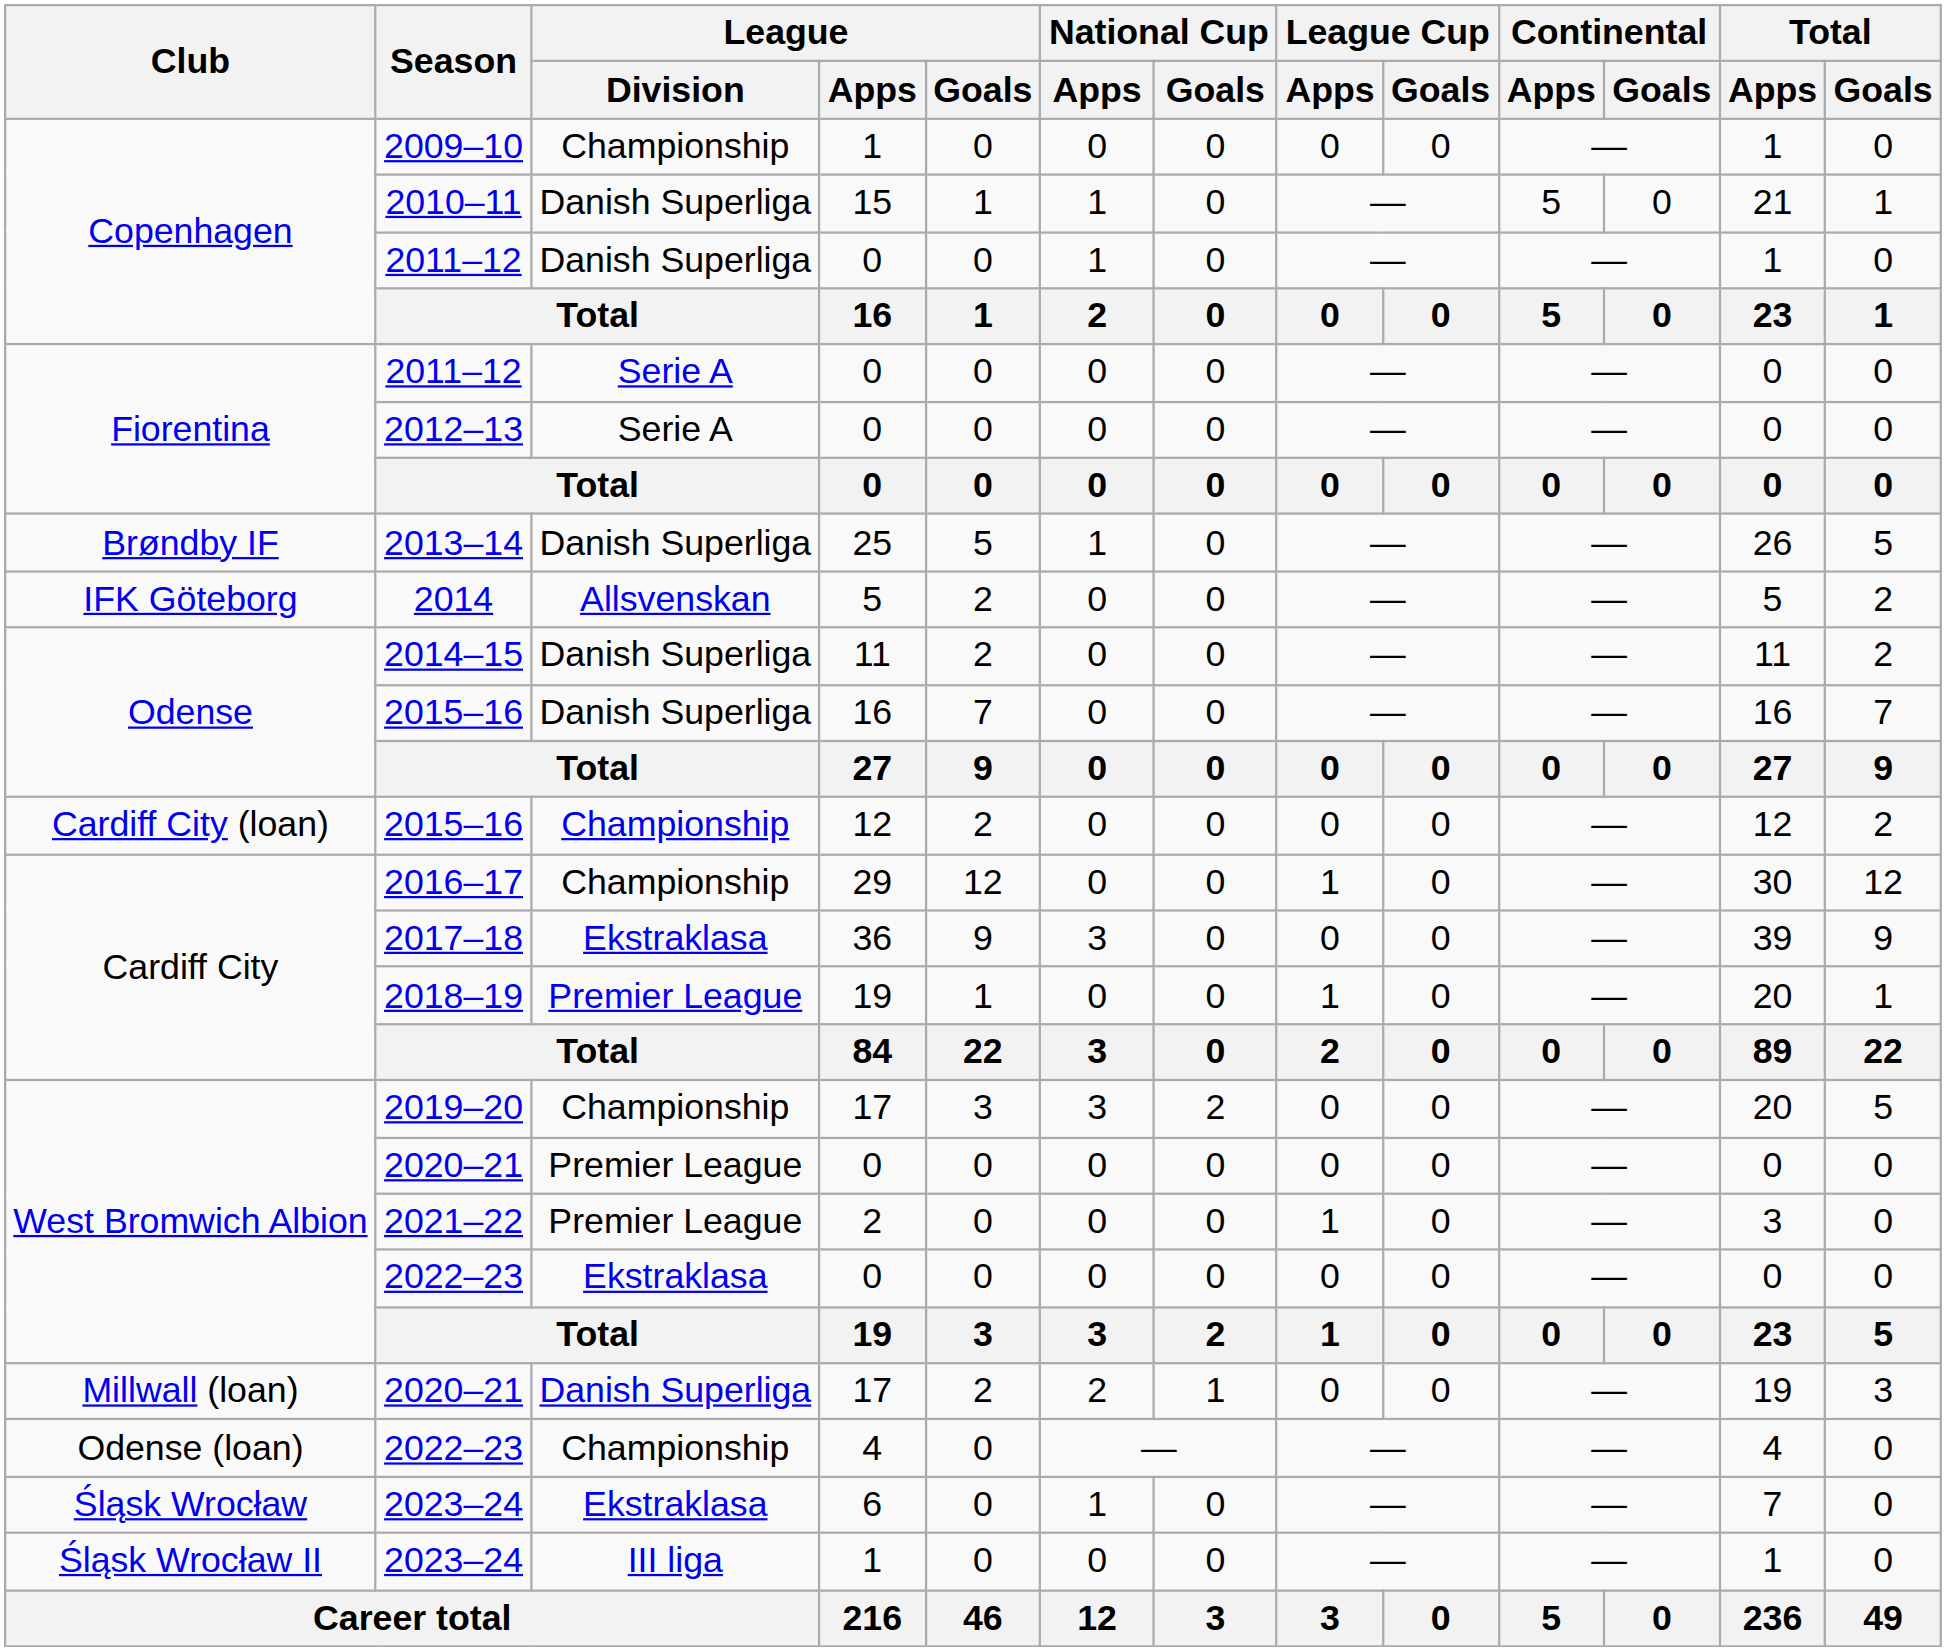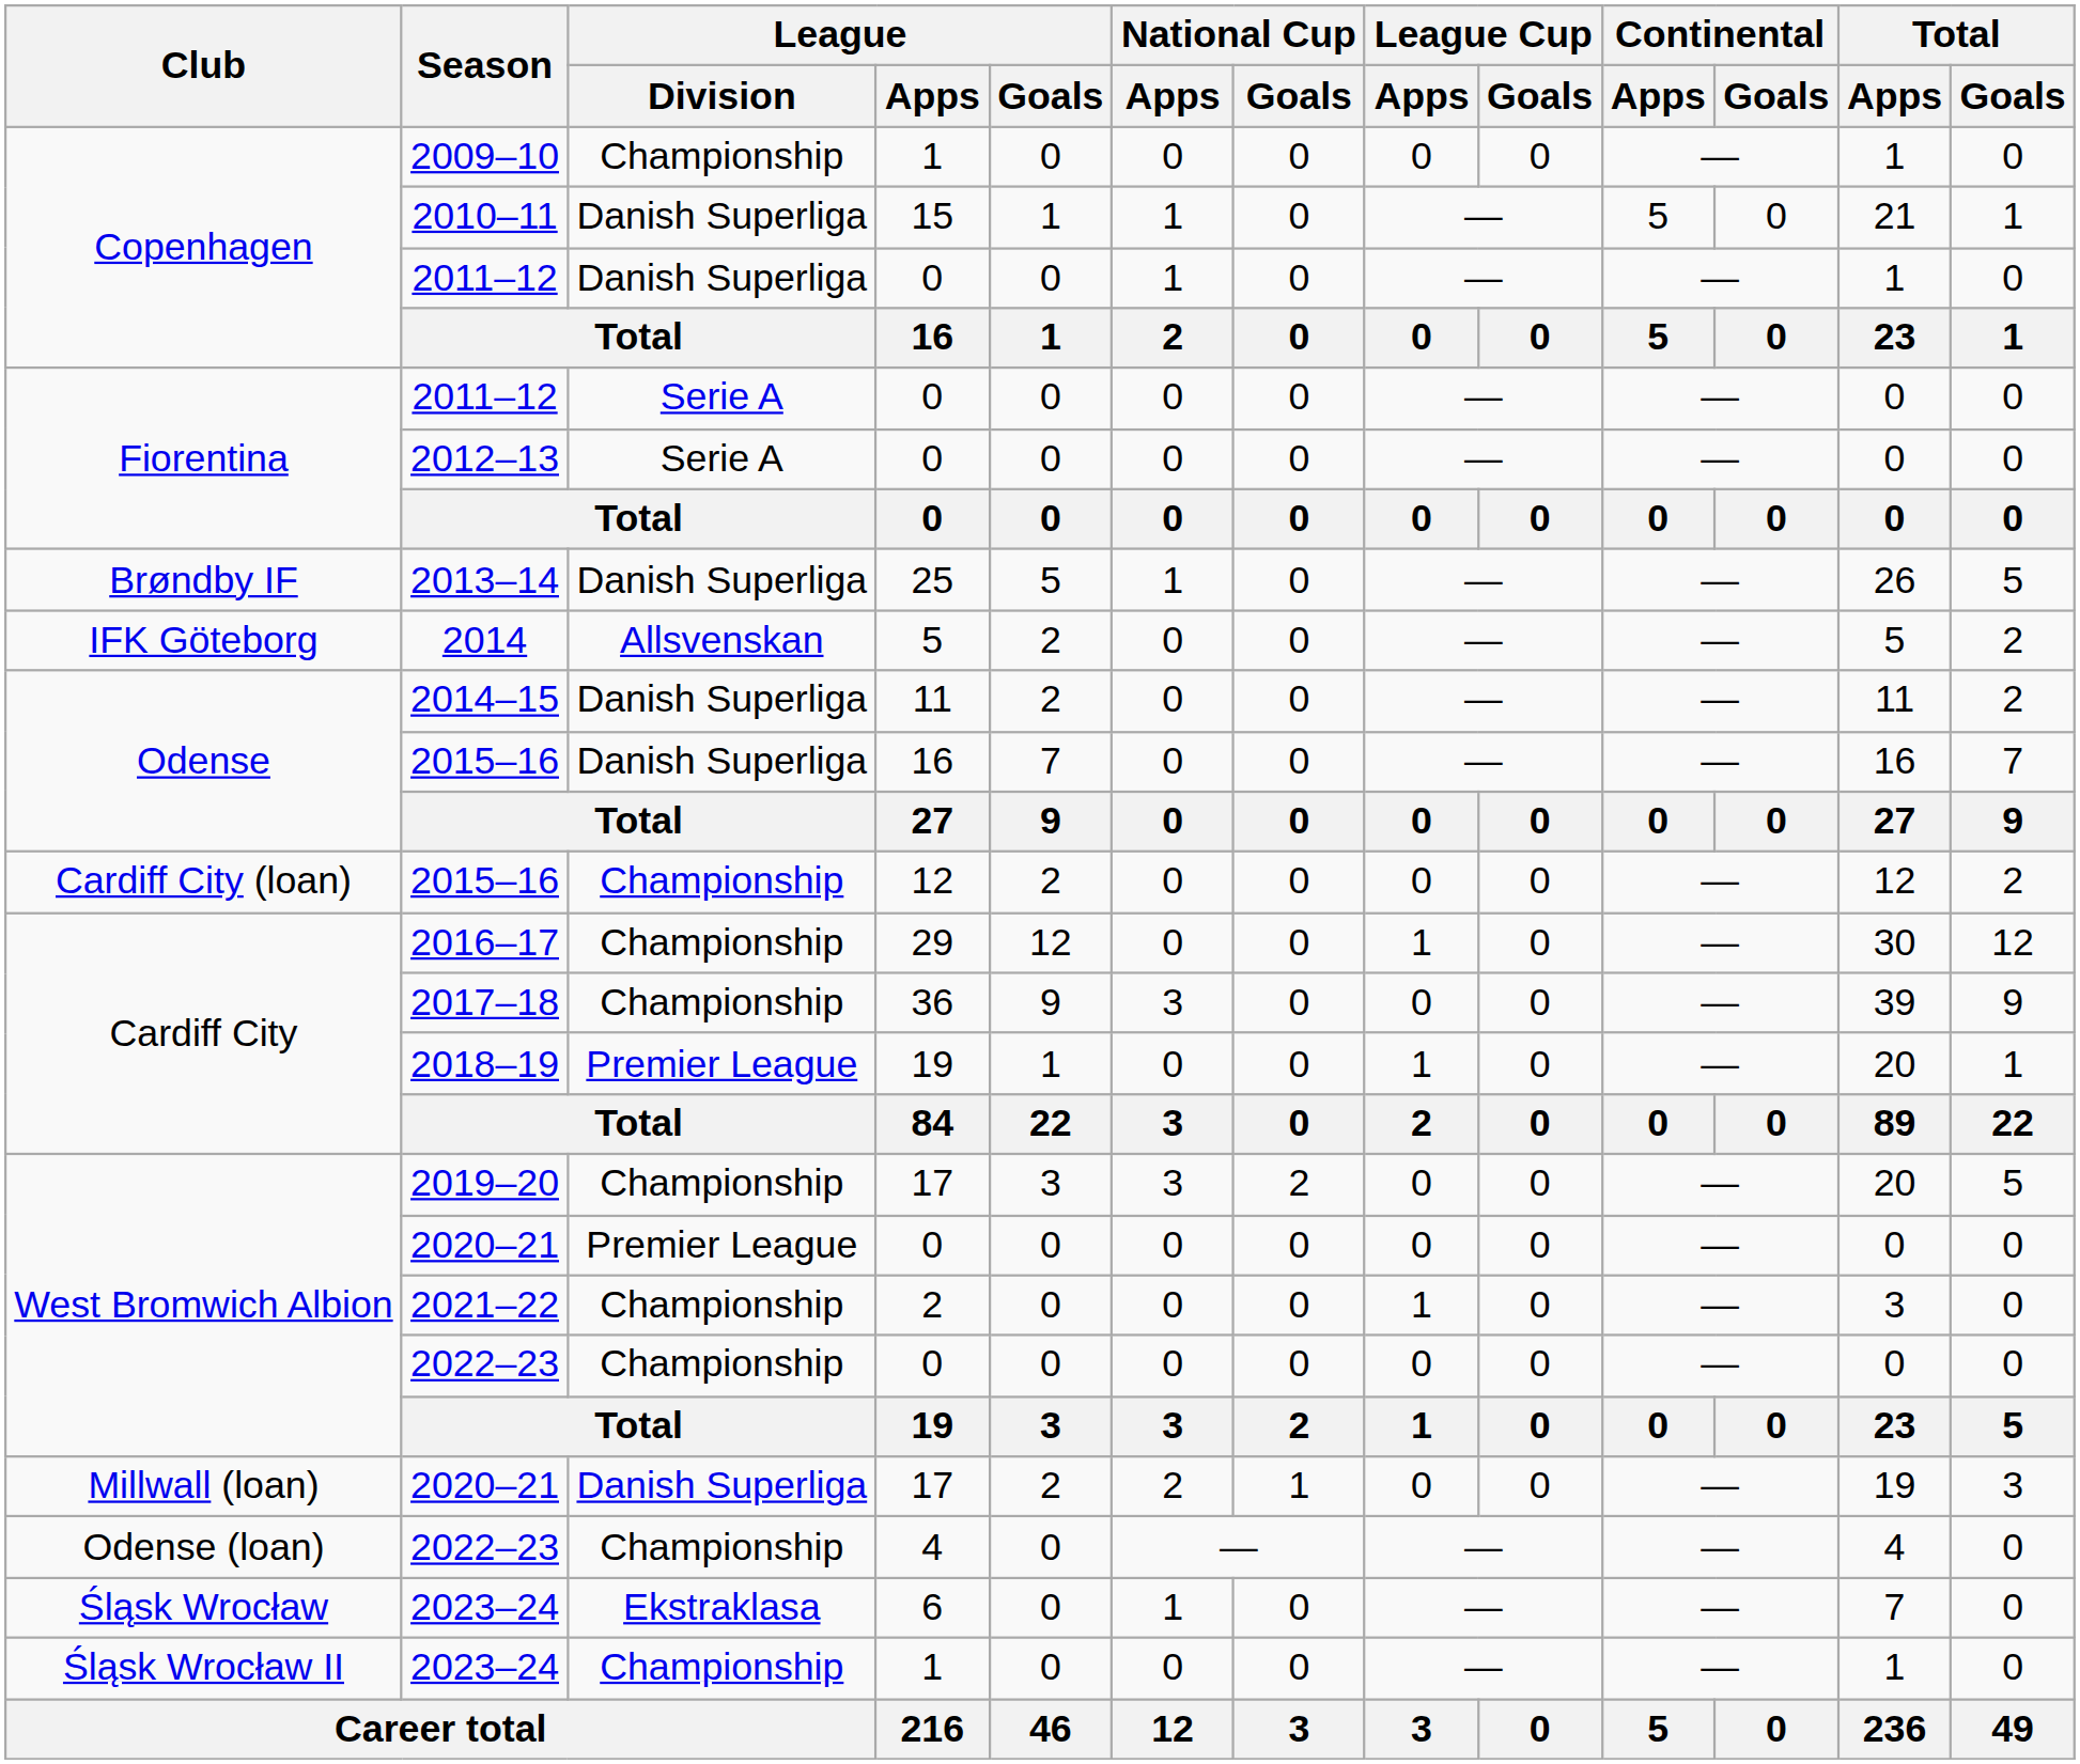 <table class="wikitable" style="text-align: center;">
 <tr>
 <th rowspan="2">Club</th>
 <th rowspan="2">Season</th>
 <th colspan="3">League</th>
 <th colspan="2">National Cup</th>
 <th colspan="2">League Cup</th>
 <th colspan="2">Continental</th>
 <th colspan="2">Total</th>
 </tr>
 <tr>
 <th>Division</th>
 <th>Apps</th>
 <th>Goals</th>
 <th>Apps</th>
 <th>Goals</th>
 <th>Apps</th>
 <th>Goals</th>
 <th>Apps</th>
 <th>Goals</th>
 <th>Apps</th>
 <th>Goals</th>
 </tr>
 <tr>
 <td rowspan="4" valign="center"><a href='#'>Copenhagen</a></td>
 <td><a href='#'>2009–10</a></td>
 <td>Championship</td>
 <td>1</td>
 <td>0</td>
 <td>0</td>
 <td>0</td>
 <td>0</td>
 <td>0</td>
 <td colspan=2>—</td>
 <td>1</td>
 <td>0</td>
 </tr>
 <tr>
 <td><a href='#'>2010–11</a></td>
 <td>Danish Superliga</td>
 <td>15</td>
 <td>1</td>
 <td>1</td>
 <td>0</td>
 <td colspan=2>—</td>
 <td>5</td>
 <td>0</td>
 <td>21</td>
 <td>1</td>
 </tr>
 <tr>
 <td><a href='#'>2011–12</a></td>
 <td>Danish Superliga</td>
 <td>0</td>
 <td>0</td>
 <td>1</td>
 <td>0</td>
 <td colspan=2>—</td>
 <td colspan=2>—</td>
 <td>1</td>
 <td>0</td>
 </tr>
 <tr>
 <th colspan="2">Total</th>
 <th>16</th>
 <th>1</th>
 <th>2</th>
 <th>0</th>
 <th>0</th>
 <th>0</th>
 <th>5</th>
 <th>0</th>
 <th>23</th>
 <th>1</th>
 </tr>
 <tr>
 <td rowspan="3" valign="center"><a href='#'>Fiorentina</a></td>
 <td><a href='#'>2011–12</a></td>
 <td><a href='#'>Serie A</a></td>
 <td>0</td>
 <td>0</td>
 <td>0</td>
 <td>0</td>
 <td colspan=2>—</td>
 <td colspan=2>—</td>
 <td>0</td>
 <td>0</td>
 </tr>
 <tr>
 <td><a href='#'>2012–13</a></td>
 <td>Serie A</td>
 <td>0</td>
 <td>0</td>
 <td>0</td>
 <td>0</td>
 <td colspan=2>—</td>
 <td colspan=2>—</td>
 <td>0</td>
 <td>0</td>
 </tr>
 <tr>
 <th colspan="2">Total</th>
 <th>0</th>
 <th>0</th>
 <th>0</th>
 <th>0</th>
 <th>0</th>
 <th>0</th>
 <th>0</th>
 <th>0</th>
 <th>0</th>
 <th>0</th>
 </tr>
 <tr>
 <td><a href='#'>Brøndby IF</a></td>
 <td><a href='#'>2013–14</a></td>
 <td>Danish Superliga</td>
 <td>25</td>
 <td>5</td>
 <td>1</td>
 <td>0</td>
 <td colspan=2>—</td>
 <td colspan=2>—</td>
 <td>26</td>
 <td>5</td>
 </tr>
 <tr>
 <td><a href='#'>IFK Göteborg</a></td>
 <td><a href='#'>2014</a></td>
 <td><a href='#'>Allsvenskan</a></td>
 <td>5</td>
 <td>2</td>
 <td>0</td>
 <td>0</td>
 <td colspan=2>—</td>
 <td colspan=2>—</td>
 <td>5</td>
 <td>2</td>
 </tr>
 <tr>
 <td rowspan="3"><a href='#'>Odense</a></td>
 <td><a href='#'>2014–15</a></td>
 <td>Danish Superliga</td>
 <td>11</td>
 <td>2</td>
 <td>0</td>
 <td>0</td>
 <td colspan=2>—</td>
 <td colspan=2>—</td>
 <td>11</td>
 <td>2</td>
 </tr>
 <tr>
 <td><a href='#'>2015–16</a></td>
 <td>Danish Superliga</td>
 <td>16</td>
 <td>7</td>
 <td>0</td>
 <td>0</td>
 <td colspan=2>—</td>
 <td colspan=2>—</td>
 <td>16</td>
 <td>7</td>
 </tr>
 <tr>
 <th colspan="2">Total</th>
 <th>27</th>
 <th>9</th>
 <th>0</th>
 <th>0</th>
 <th>0</th>
 <th>0</th>
 <th>0</th>
 <th>0</th>
 <th>27</th>
 <th>9</th>
 </tr>
 <tr>
 <td><a href='#'>Cardiff City</a> (loan)</td>
 <td><a href='#'>2015–16</a></td>
 <td><a href='#'>Championship</a></td>
 <td>12</td>
 <td>2</td>
 <td>0</td>
 <td>0</td>
 <td>0</td>
 <td>0</td>
 <td colspan=2>—</td>
 <td>12</td>
 <td>2</td>
 </tr>
 <tr>
 <td rowspan=4>Cardiff City</td>
 <td><a href='#'>2016–17</a></td>
 <td>Championship</td>
 <td>29</td>
 <td>12</td>
 <td>0</td>
 <td>0</td>
 <td>1</td>
 <td>0</td>
 <td colspan=2>—</td>
 <td>30</td>
 <td>12</td>
 </tr>
 <tr>
 <td><a href='#'>2017–18</a></td>
-<td><a href='#'>Ekstraklasa</a></td>
+<td>Championship</td>
 <td>36</td>
 <td>9</td>
 <td>3</td>
 <td>0</td>
 <td>0</td>
 <td>0</td>
 <td colspan=2>—</td>
 <td>39</td>
 <td>9</td>
 </tr>
 <tr>
 <td><a href='#'>2018–19</a></td>
 <td><a href='#'>Premier League</a></td>
 <td>19</td>
 <td>1</td>
 <td>0</td>
 <td>0</td>
 <td>1</td>
 <td>0</td>
 <td colspan=2>—</td>
 <td>20</td>
 <td>1</td>
 </tr>
 <tr>
 <th colspan="2">Total</th>
 <th>84</th>
 <th>22</th>
 <th>3</th>
 <th>0</th>
 <th>2</th>
 <th>0</th>
 <th>0</th>
 <th>0</th>
 <th>89</th>
 <th>22</th>
 </tr>
 <tr>
 <td rowspan="5"><a href='#'>West Bromwich Albion</a></td>
 <td><a href='#'>2019–20</a></td>
 <td>Championship</td>
 <td>17</td>
 <td>3</td>
 <td>3</td>
 <td>2</td>
 <td>0</td>
 <td>0</td>
 <td colspan=2>—</td>
 <td>20</td>
 <td>5</td>
 </tr>
 <tr>
 <td><a href='#'>2020–21</a></td>
 <td>Premier League</td>
 <td>0</td>
 <td>0</td>
 <td>0</td>
 <td>0</td>
 <td>0</td>
 <td>0</td>
 <td colspan=2>—</td>
 <td>0</td>
 <td>0</td>
 </tr>
 <tr>
 <td><a href='#'>2021–22</a></td>
-<td>Premier League</td>
+<td>Championship</td>
 <td>2</td>
 <td>0</td>
 <td>0</td>
 <td>0</td>
 <td>1</td>
 <td>0</td>
 <td colspan=2>—</td>
 <td>3</td>
 <td>0</td>
 </tr>
 <tr>
 <td><a href='#'>2022–23</a></td>
-<td><a href='#'>Ekstraklasa</a></td>
+<td>Championship</td>
 <td>0</td>
 <td>0</td>
 <td>0</td>
 <td>0</td>
 <td>0</td>
 <td>0</td>
 <td colspan=2>—</td>
 <td>0</td>
 <td>0</td>
 </tr>
 <tr>
 <th colspan="2">Total</th>
 <th>19</th>
 <th>3</th>
 <th>3</th>
 <th>2</th>
 <th>1</th>
 <th>0</th>
 <th>0</th>
 <th>0</th>
 <th>23</th>
 <th>5</th>
 </tr>
 <tr>
 <td><a href='#'>Millwall</a> (loan)</td>
 <td><a href='#'>2020–21</a></td>
 <td><a href='#'>Danish Superliga</a></td>
 <td>17</td>
 <td>2</td>
 <td>2</td>
 <td>1</td>
 <td>0</td>
 <td>0</td>
 <td colspan=2>—</td>
 <td>19</td>
 <td>3</td>
 </tr>
 <tr>
 <td>Odense (loan)</td>
 <td><a href='#'>2022–23</a></td>
 <td>Championship</td>
 <td>4</td>
 <td>0</td>
 <td colspan=2>—</td>
 <td colspan=2>—</td>
 <td colspan=2>—</td>
 <td>4</td>
 <td>0</td>
 </tr>
 <tr>
 <td><a href='#'>Śląsk Wrocław</a></td>
 <td><a href='#'>2023–24</a></td>
 <td><a href='#'>Ekstraklasa</a></td>
 <td>6</td>
 <td>0</td>
 <td>1</td>
 <td>0</td>
 <td colspan=2>—</td>
 <td colspan=2>—</td>
 <td>7</td>
 <td>0</td>
 </tr>
 <tr>
 <td><a href='#'>Śląsk Wrocław II</a></td>
 <td><a href='#'>2023–24</a></td>
-<td><a href='#'>III liga</a></td>
+<td><a href='#'>Championship</a></td>
 <td>1</td>
 <td>0</td>
 <td>0</td>
 <td>0</td>
 <td colspan=2>—</td>
 <td colspan=2>—</td>
 <td>1</td>
 <td>0</td>
 </tr>
 <tr>
 <th colspan="3">Career total</th>
 <th>216</th>
 <th>46</th>
 <th>12</th>
 <th>3</th>
 <th>3</th>
 <th>0</th>
 <th>5</th>
 <th>0</th>
 <th>236</th>
 <th>49</th>
 </tr>
 </table>
